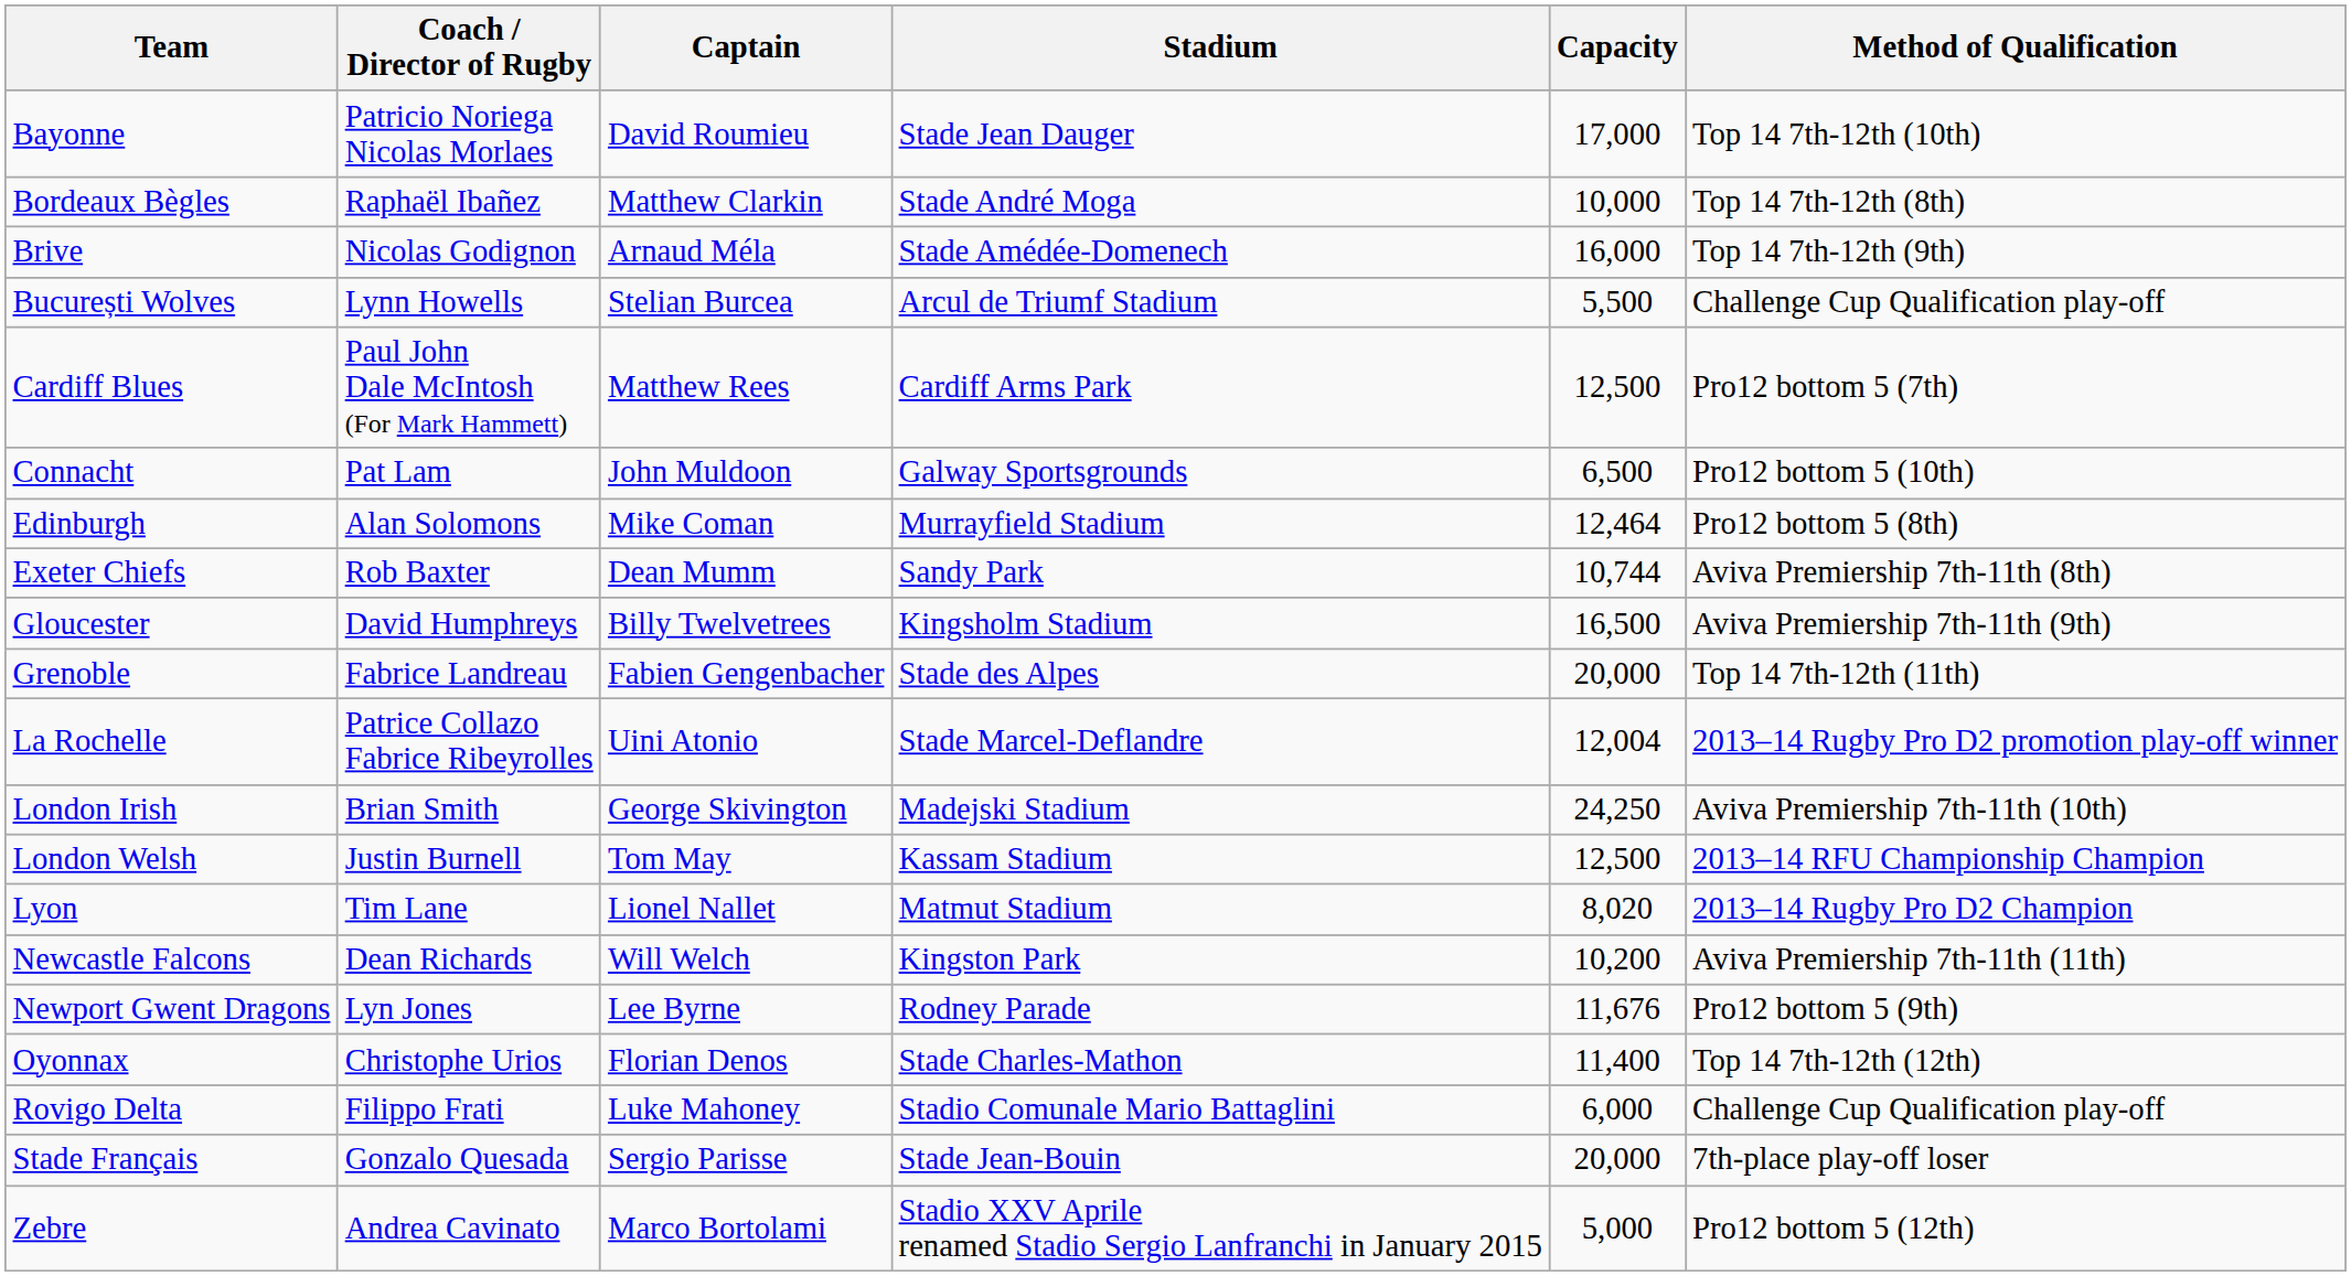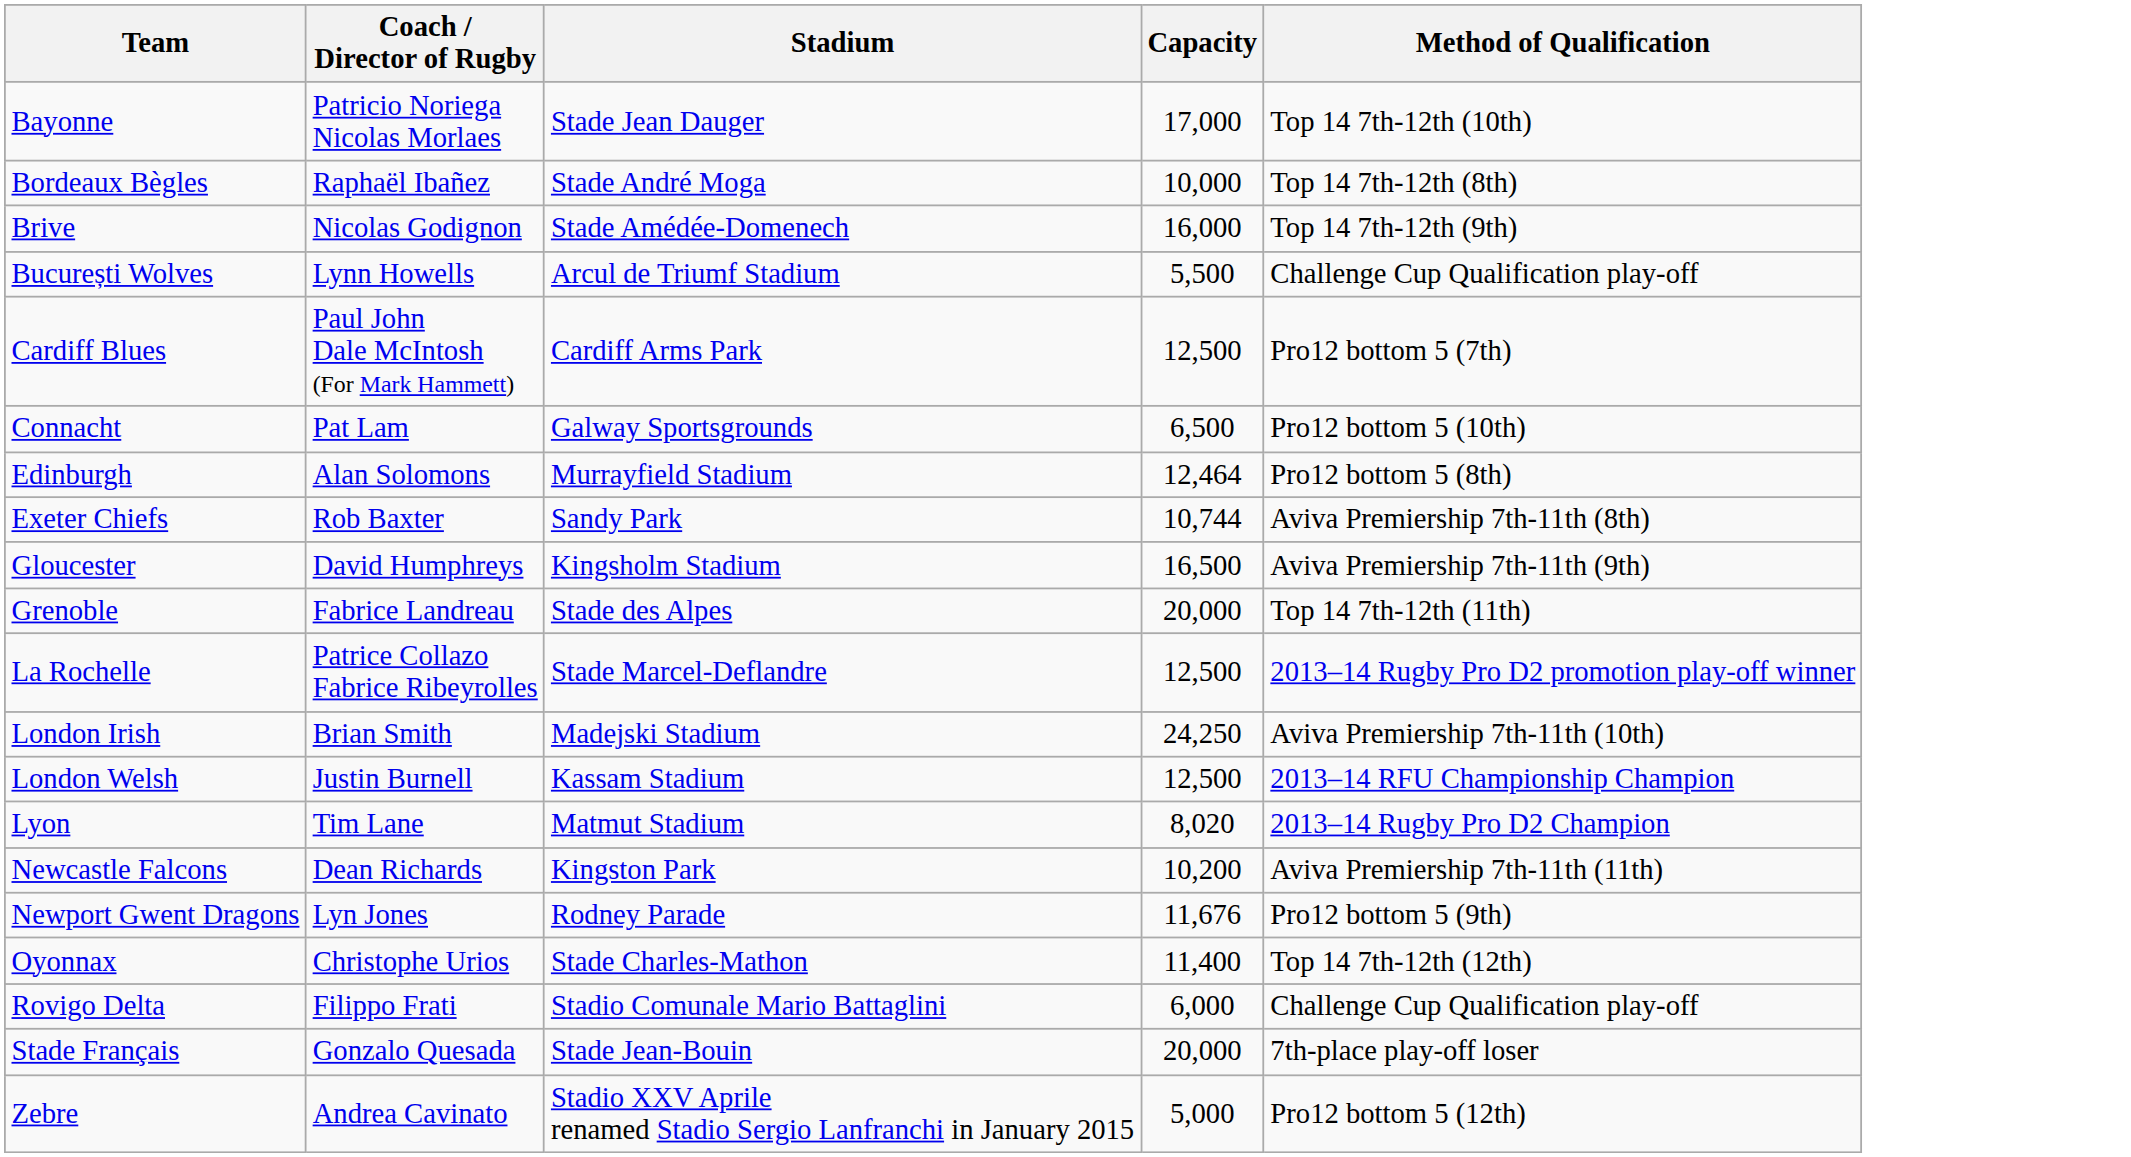 <table class="wikitable sortable">
 <tr>
 <th>Team</th>
 <th>Coach /<br>Director of Rugby</th>
-<th>Captain</th>
 <th>Stadium</th>
 <th>Capacity</th>
 <th>Method of Qualification</th>
 </tr>
 <tr>
 <td> <a href='#'>Bayonne</a></td>
 <td> <a href='#'>Patricio Noriega</a><br> <a href='#'>Nicolas Morlaes</a></td>
-<td> <a href='#'>David Roumieu</a></td>
 <td><a href='#'>Stade Jean Dauger</a></td>
 <td style="text-align:center">17,000</td>
 <td>Top 14 7th-12th (10th)</td>
 </tr>
 <tr>
 <td> <a href='#'>Bordeaux Bègles</a></td>
 <td> <a href='#'>Raphaël Ibañez</a></td>
-<td> <a href='#'>Matthew Clarkin</a></td>
 <td><a href='#'>Stade André Moga</a></td>
 <td style="text-align:center">10,000</td>
 <td>Top 14 7th-12th (8th)</td>
 </tr>
 <tr>
 <td> <a href='#'>Brive</a></td>
 <td> <a href='#'>Nicolas Godignon</a></td>
-<td> <a href='#'>Arnaud Méla</a></td>
 <td><a href='#'>Stade Amédée-Domenech</a></td>
 <td style="text-align:center">16,000</td>
 <td>Top 14 7th-12th (9th)</td>
 </tr>
 <tr>
 <td> <a href='#'>București Wolves</a></td>
 <td> <a href='#'>Lynn Howells</a></td>
-<td> <a href='#'>Stelian Burcea</a></td>
 <td><a href='#'>Arcul de Triumf Stadium</a></td>
 <td style="text-align:center">5,500</td>
 <td>Challenge Cup Qualification play-off</td>
 </tr>
 <tr>
 <td> <a href='#'>Cardiff Blues</a></td>
 <td> <a href='#'>Paul John</a><br> <a href='#'>Dale McIntosh</a><br><small>(For  <a href='#'>Mark Hammett</a>)</small></td>
-<td> <a href='#'>Matthew Rees</a></td>
 <td><a href='#'>Cardiff Arms Park</a></td>
 <td style="text-align:center">12,500</td>
 <td>Pro12 bottom 5 (7th)</td>
 </tr>
 <tr>
 <td> <a href='#'>Connacht</a></td>
 <td> <a href='#'>Pat Lam</a></td>
-<td> <a href='#'>John Muldoon</a></td>
 <td><a href='#'>Galway Sportsgrounds</a></td>
 <td style="text-align:center">6,500</td>
 <td>Pro12 bottom 5 (10th)</td>
 </tr>
 <tr>
 <td> <a href='#'>Edinburgh</a></td>
 <td> <a href='#'>Alan Solomons</a></td>
-<td> <a href='#'>Mike Coman</a></td>
 <td><a href='#'>Murrayfield Stadium</a></td>
 <td style="text-align:center;">12,464</td>
 <td>Pro12 bottom 5 (8th)</td>
 </tr>
 <tr>
 <td> <a href='#'>Exeter Chiefs</a></td>
 <td> <a href='#'>Rob Baxter</a></td>
-<td> <a href='#'>Dean Mumm</a></td>
 <td><a href='#'>Sandy Park</a></td>
 <td style="text-align:center">10,744</td>
 <td>Aviva Premiership 7th-11th (8th)</td>
 </tr>
 <tr>
 <td> <a href='#'>Gloucester</a></td>
 <td> <a href='#'>David Humphreys</a></td>
-<td> <a href='#'>Billy Twelvetrees</a></td>
 <td><a href='#'>Kingsholm Stadium</a></td>
 <td style="text-align:center">16,500</td>
 <td>Aviva Premiership 7th-11th (9th)</td>
 </tr>
 <tr>
 <td> <a href='#'>Grenoble</a></td>
 <td> <a href='#'>Fabrice Landreau</a></td>
-<td> <a href='#'>Fabien Gengenbacher</a></td>
 <td><a href='#'>Stade des Alpes</a></td>
 <td style="text-align:center">20,000</td>
 <td>Top 14 7th-12th (11th)</td>
 </tr>
 <tr>
 <td> <a href='#'>La Rochelle</a></td>
 <td> <a href='#'>Patrice Collazo</a><br> <a href='#'>Fabrice Ribeyrolles</a></td>
-<td> <a href='#'>Uini Atonio</a></td>
 <td><a href='#'>Stade Marcel-Deflandre</a></td>
-<td style="text-align:center">12,004</td>
+<td style="text-align:center">12,500</td>
 <td><a href='#'>2013–14 Rugby Pro D2 promotion play-off winner</a></td>
 </tr>
 <tr>
 <td> <a href='#'>London Irish</a></td>
 <td> <a href='#'>Brian Smith</a></td>
-<td> <a href='#'>George Skivington</a></td>
 <td><a href='#'>Madejski Stadium</a></td>
 <td style="text-align:center">24,250</td>
 <td>Aviva Premiership 7th-11th (10th)</td>
 </tr>
 <tr>
 <td> <a href='#'>London Welsh</a></td>
 <td> <a href='#'>Justin Burnell</a></td>
-<td> <a href='#'>Tom May</a></td>
 <td><a href='#'>Kassam Stadium</a></td>
 <td style="text-align:center">12,500</td>
 <td><a href='#'>2013–14 RFU Championship Champion</a></td>
 </tr>
 <tr>
 <td> <a href='#'>Lyon</a></td>
 <td> <a href='#'>Tim Lane</a></td>
-<td> <a href='#'>Lionel Nallet</a></td>
 <td><a href='#'>Matmut Stadium</a></td>
 <td style="text-align:center">8,020</td>
 <td><a href='#'>2013–14 Rugby Pro D2 Champion</a></td>
 </tr>
 <tr>
 <td> <a href='#'>Newcastle Falcons</a></td>
 <td> <a href='#'>Dean Richards</a></td>
-<td> <a href='#'>Will Welch</a></td>
 <td><a href='#'>Kingston Park</a></td>
 <td style="text-align:center">10,200</td>
 <td>Aviva Premiership 7th-11th (11th)</td>
 </tr>
 <tr>
 <td> <a href='#'>Newport Gwent Dragons</a></td>
 <td> <a href='#'>Lyn Jones</a></td>
-<td> <a href='#'>Lee Byrne</a></td>
 <td><a href='#'>Rodney Parade</a></td>
 <td style="text-align:center">11,676</td>
 <td>Pro12 bottom 5 (9th)</td>
 </tr>
 <tr>
 <td> <a href='#'>Oyonnax</a></td>
 <td> <a href='#'>Christophe Urios</a></td>
-<td> <a href='#'>Florian Denos</a></td>
 <td><a href='#'>Stade Charles-Mathon</a></td>
 <td style="text-align:center">11,400</td>
 <td>Top 14 7th-12th (12th)</td>
 </tr>
 <tr>
 <td> <a href='#'>Rovigo Delta</a></td>
 <td> <a href='#'>Filippo Frati</a></td>
-<td> <a href='#'>Luke Mahoney</a></td>
 <td><a href='#'>Stadio Comunale Mario Battaglini</a></td>
 <td style="text-align:center">6,000</td>
 <td>Challenge Cup Qualification play-off</td>
 </tr>
 <tr>
 <td> <a href='#'>Stade Français</a></td>
 <td> <a href='#'>Gonzalo Quesada</a></td>
-<td> <a href='#'>Sergio Parisse</a></td>
 <td><a href='#'>Stade Jean-Bouin</a></td>
 <td style="text-align:center">20,000</td>
 <td>7th-place play-off loser</td>
 </tr>
 <tr>
 <td> <a href='#'>Zebre</a></td>
 <td> <a href='#'>Andrea Cavinato</a></td>
-<td> <a href='#'>Marco Bortolami</a></td>
 <td><a href='#'>Stadio XXV Aprile</a><br>renamed <a href='#'>Stadio Sergio Lanfranchi</a> in January 2015</td>
 <td style="text-align:center">5,000</td>
 <td>Pro12 bottom 5 (12th)</td>
 </tr>
 </table>
